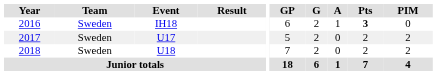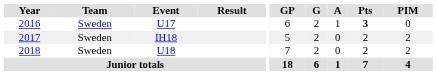 <table border="0" cellpadding="1" cellspacing="0" ID="Table3" style="text-align:center; width:40em">
 <tr ALIGN="center" bgcolor="#e0e0e0">
 <th>Year</th>
 <th>Team</th>
 <th>Event</th>
 <th>Result</th>
 <th rowspan="99" bgcolor="#ffffff"></th>
 <th>GP</th>
 <th>G</th>
 <th>A</th>
 <th>Pts</th>
 <th>PIM</th>
 </tr>
 <tr>
 <td><a href='#'>2016</a></td>
 <td><a href='#'>Sweden</a></td>
-<td><a href='#'>IH18</a></td>
+<td><a href='#'>U17</a></td>
 <td></td>
 <td>6</td>
 <td>2</td>
 <td>1</td>
 <td><strong>3</strong></td>
 <td>0</td>
 </tr>
 <tr bgcolor="#f0f0f0">
 <td><a href='#'>2017</a></td>
 <td>Sweden</td>
-<td><a href='#'>U17</a></td>
+<td><a href='#'>IH18</a></td>
 <td></td>
 <td>5</td>
 <td>2</td>
 <td>0</td>
 <td>2</td>
 <td>2</td>
 </tr>
 <tr>
 <td><a href='#'>2018</a></td>
 <td>Sweden</td>
 <td><a href='#'>U18</a></td>
 <td></td>
 <td>7</td>
 <td>2</td>
 <td>0</td>
 <td>2</td>
 <td>2</td>
 </tr>
 <tr bgcolor="#e0e0e0">
 <th colspan="4">Junior totals</th>
 <th>18</th>
 <th>6</th>
 <th>1</th>
 <th>7</th>
 <th>4</th>
 </tr>
 </table>
